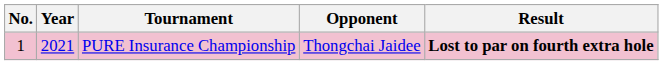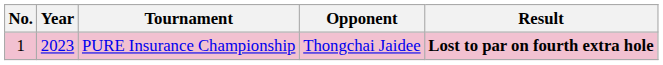 <table class="wikitable" style="font-size:95%;">
 <tr>
 <th>No.</th>
 <th>Year</th>
 <th>Tournament</th>
 <th>Opponent</th>
 <th>Result</th>
 </tr>
 <tr style="background:#F2C1D1;">
 <td align=center>1</td>
-<td><a href='#'>2021</a></td>
+<td><a href='#'>2023</a></td>
 <td><a href='#'>PURE Insurance Championship</a></td>
 <td> <a href='#'>Thongchai Jaidee</a></td>
 <td><strong>Lost to par on fourth extra hole</strong></td>
 </tr>
 </table>
